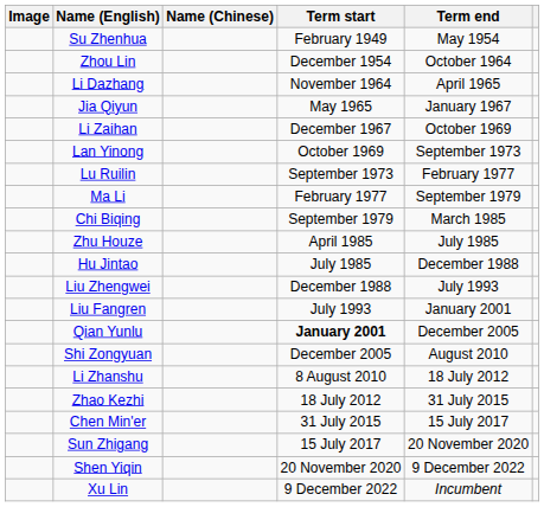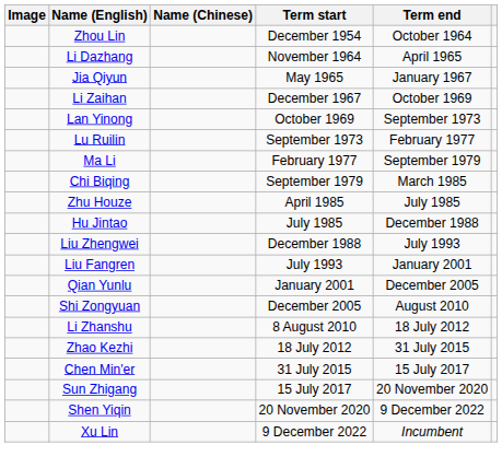 <table class="wikitable" style="text-align:center">
 <tr>
 <th>Image</th>
 <th>Name (English)</th>
 <th>Name (Chinese)</th>
 <th>Term start</th>
 <th>Term end</th>
 <th></th>
-</tr>
-<tr>
-<td></td>
-<td><a href='#'>Su Zhenhua</a></td>
-<td></td>
-<td>February 1949</td>
-<td>May 1954</td>
-<td></td>
 </tr>
 <tr>
 <td></td>
 <td><a href='#'>Zhou Lin</a></td>
 <td></td>
 <td>December 1954</td>
 <td>October 1964</td>
 <td></td>
 </tr>
 <tr>
 <td></td>
 <td><a href='#'>Li Dazhang</a></td>
 <td></td>
 <td>November 1964</td>
 <td>April 1965</td>
 <td></td>
 </tr>
 <tr>
 <td></td>
 <td><a href='#'>Jia Qiyun</a></td>
 <td></td>
 <td>May 1965</td>
 <td>January 1967</td>
 <td></td>
 </tr>
 <tr>
 <td></td>
 <td><a href='#'>Li Zaihan</a></td>
 <td></td>
 <td>December 1967</td>
 <td>October 1969</td>
 <td></td>
 </tr>
 <tr>
 <td></td>
 <td><a href='#'>Lan Yinong</a></td>
 <td></td>
 <td>October 1969</td>
 <td>September 1973</td>
 <td></td>
 </tr>
 <tr>
 <td></td>
 <td><a href='#'>Lu Ruilin</a></td>
 <td></td>
 <td>September 1973</td>
 <td>February 1977</td>
 <td></td>
 </tr>
 <tr>
 <td></td>
 <td><a href='#'>Ma Li</a></td>
 <td></td>
 <td>February 1977</td>
 <td>September 1979</td>
 <td></td>
 </tr>
 <tr>
 <td></td>
 <td><a href='#'>Chi Biqing</a></td>
 <td></td>
 <td>September 1979</td>
 <td>March 1985</td>
 <td></td>
 </tr>
 <tr>
 <td></td>
 <td><a href='#'>Zhu Houze</a></td>
 <td></td>
 <td>April 1985</td>
 <td>July 1985</td>
 <td></td>
 </tr>
 <tr>
 <td></td>
 <td><a href='#'>Hu Jintao</a></td>
 <td></td>
 <td>July 1985</td>
 <td>December 1988</td>
 <td></td>
 </tr>
 <tr>
 <td></td>
 <td><a href='#'>Liu Zhengwei</a></td>
 <td></td>
 <td>December 1988</td>
 <td>July 1993</td>
 <td></td>
 </tr>
 <tr>
 <td></td>
 <td><a href='#'>Liu Fangren</a></td>
 <td></td>
 <td>July 1993</td>
 <td>January 2001</td>
 <td></td>
 </tr>
 <tr>
 <td></td>
 <td><a href='#'>Qian Yunlu</a></td>
 <td></td>
-<td><strong>January 2001</strong></td>
+<td>January 2001</td>
 <td>December 2005</td>
 <td></td>
 </tr>
 <tr>
 <td></td>
 <td><a href='#'>Shi Zongyuan</a></td>
 <td></td>
 <td>December 2005</td>
 <td>August 2010</td>
 <td></td>
 </tr>
 <tr>
 <td></td>
 <td><a href='#'>Li Zhanshu</a></td>
 <td></td>
 <td>8 August 2010</td>
 <td>18 July 2012</td>
 <td></td>
 </tr>
 <tr>
 <td></td>
 <td><a href='#'>Zhao Kezhi</a></td>
 <td></td>
 <td>18 July 2012</td>
 <td>31 July 2015</td>
 <td></td>
 </tr>
 <tr>
 <td></td>
 <td><a href='#'>Chen Min'er</a></td>
 <td></td>
 <td>31 July 2015</td>
 <td>15 July 2017</td>
 <td></td>
 </tr>
 <tr>
 <td></td>
 <td><a href='#'>Sun Zhigang</a></td>
 <td></td>
 <td>15 July 2017</td>
 <td>20 November 2020</td>
 <td></td>
 </tr>
 <tr>
 <td></td>
 <td><a href='#'>Shen Yiqin</a></td>
 <td></td>
 <td>20 November 2020</td>
 <td>9 December 2022</td>
 <td></td>
 </tr>
 <tr>
 <td></td>
 <td><a href='#'>Xu Lin</a></td>
 <td></td>
 <td>9 December 2022</td>
 <td><em>Incumbent</em></td>
 <td></td>
 </tr>
 </table>
